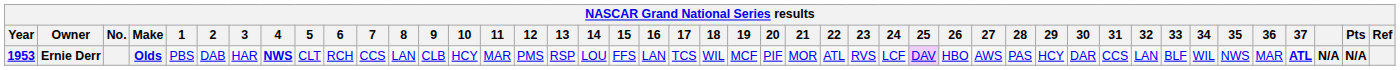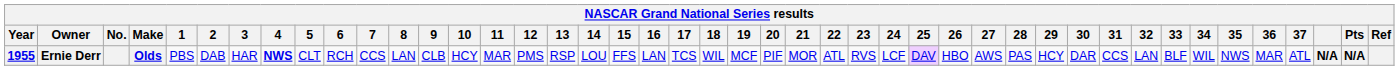 <table class="wikitable" style="text-align:center; font-size:75%">
 <tr>
 <th colspan="69"><a href='#'>NASCAR Grand National Series</a> results</th>
 </tr>
 <tr>
 <th>Year</th>
 <th>Owner</th>
 <th>No.</th>
 <th>Make</th>
 <th>1</th>
 <th>2</th>
 <th>3</th>
 <th>4</th>
 <th>5</th>
 <th>6</th>
 <th>7</th>
 <th>8</th>
 <th>9</th>
 <th>10</th>
 <th>11</th>
 <th>12</th>
 <th>13</th>
 <th>14</th>
 <th>15</th>
 <th>16</th>
 <th>17</th>
 <th>18</th>
 <th>19</th>
 <th>20</th>
 <th>21</th>
 <th>22</th>
 <th>23</th>
 <th>24</th>
 <th>25</th>
 <th>26</th>
 <th>27</th>
 <th>28</th>
 <th>29</th>
 <th>30</th>
 <th>31</th>
 <th>32</th>
 <th>33</th>
 <th>34</th>
 <th>35</th>
 <th>36</th>
 <th>37</th>
 <th></th>
 <th>Pts</th>
 <th>Ref</th>
 </tr>
 <tr>
-<th><a href='#'>1953</a></th>
+<th><a href='#'>1955</a></th>
 <th>Ernie Derr</th>
 <th></th>
 <th><a href='#'>Olds</a></th>
 <td><a href='#'>PBS</a></td>
 <td><a href='#'>DAB</a></td>
 <td><a href='#'>HAR</a></td>
 <td><strong><a href='#'>NWS</a></strong></td>
 <td><a href='#'>CLT</a></td>
 <td><a href='#'>RCH</a></td>
 <td><a href='#'>CCS</a></td>
 <td><a href='#'>LAN</a></td>
 <td><a href='#'>CLB</a></td>
 <td><a href='#'>HCY</a></td>
 <td><a href='#'>MAR</a></td>
 <td><a href='#'>PMS</a></td>
 <td><a href='#'>RSP</a></td>
 <td><a href='#'>LOU</a></td>
 <td><a href='#'>FFS</a></td>
 <td><a href='#'>LAN</a></td>
 <td><a href='#'>TCS</a></td>
 <td><a href='#'>WIL</a></td>
 <td><a href='#'>MCF</a></td>
 <td><a href='#'>PIF</a></td>
 <td><a href='#'>MOR</a></td>
 <td><a href='#'>ATL</a></td>
 <td><a href='#'>RVS</a></td>
 <td><a href='#'>LCF</a></td>
 <td style="background-color:#EFCFFF"><a href='#'>DAV</a><br></td>
 <td><a href='#'>HBO</a></td>
 <td><a href='#'>AWS</a></td>
 <td><a href='#'>PAS</a></td>
 <td><a href='#'>HCY</a></td>
 <td><a href='#'>DAR</a></td>
 <td><a href='#'>CCS</a></td>
 <td><a href='#'>LAN</a></td>
 <td><a href='#'>BLF</a></td>
 <td><a href='#'>WIL</a></td>
 <td><a href='#'>NWS</a></td>
 <td><a href='#'>MAR</a></td>
-<td><strong><a href='#'>ATL</a></strong></td>
+<td><a href='#'>ATL</a></td>
 <th>N/A</th>
 <th>N/A</th>
 <th></th>
 </tr>
 </table>
